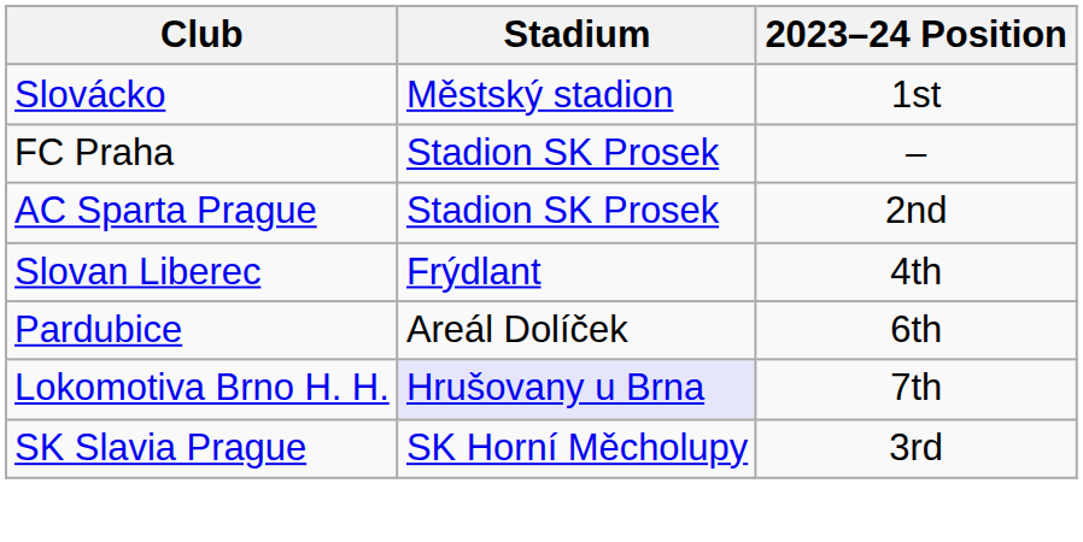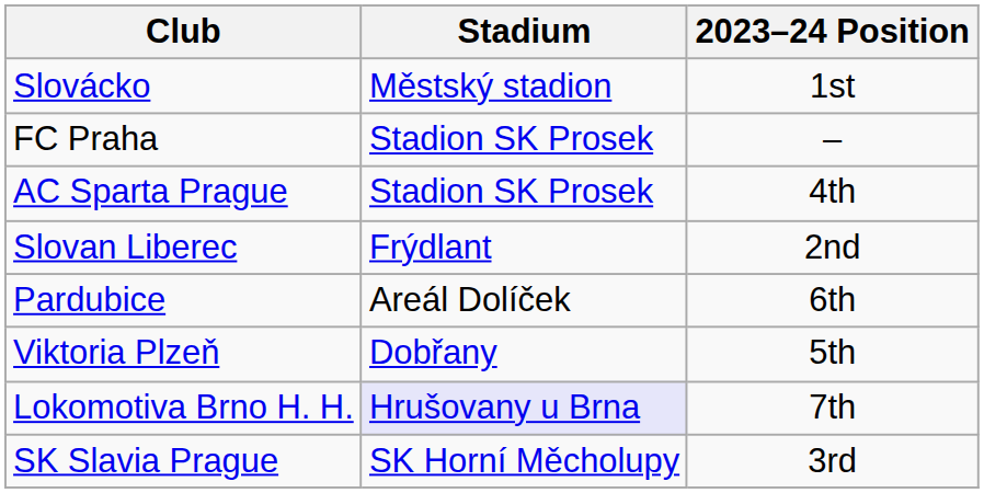 <table class="wikitable sortable">
 <tr>
 <th>Club</th>
 <th>Stadium</th>
 <th>2023–24 Position</th>
 </tr>
 <tr>
 <td><a href='#'>Slovácko</a></td>
 <td><a href='#'>Městský stadion</a></td>
 <td align="center">1st</td>
 </tr>
 <tr>
 <td>FC Praha</td>
 <td><a href='#'>Stadion SK Prosek</a></td>
 <td align="center">–</td>
 </tr>
 <tr>
 <td><a href='#'> AC Sparta Prague</a></td>
 <td><a href='#'>Stadion SK Prosek</a></td>
-<td align="center">2nd</td>
+<td align="center">4th</td>
 </tr>
 <tr>
 <td><a href='#'>Slovan Liberec</a></td>
 <td><a href='#'>Frýdlant</a></td>
-<td align="center">4th</td>
+<td align="center">2nd</td>
 </tr>
 <tr>
 <td><a href='#'>Pardubice</a></td>
 <td>Areál Dolíček</td>
 <td align="center">6th</td>
+</tr>
+<tr>
+<td><a href='#'>Viktoria Plzeň</a></td>
+<td><a href='#'>Dobřany</a></td>
+<td align="center">5th</td>
 </tr>
 <tr>
 <td><a href='#'>Lokomotiva Brno H. H.</a></td>
 <td style="background: lavender;"><a href='#'>Hrušovany u Brna</a></td>
 <td align="center">7th</td>
 </tr>
 <tr>
 <td><a href='#'>SK Slavia Prague</a></td>
 <td><a href='#'>SK Horní Měcholupy</a></td>
 <td align="center">3rd</td>
 </tr>
 </table>
